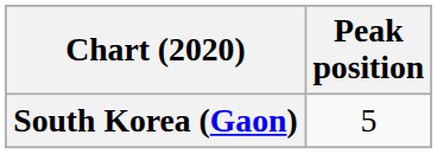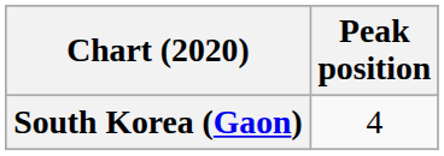 <table class="wikitable plainrowheaders" style="text-align:center;">
 <tr>
 <th>Chart (2020)</th>
 <th>Peak<br>position</th>
 </tr>
 <tr>
 <th scope="row">South Korea (<a href='#'>Gaon</a>)</th>
-<td>5</td>
+<td>4</td>
 </tr>
 </table>
